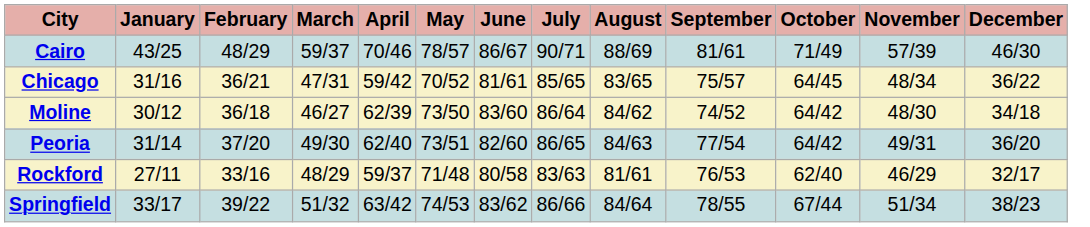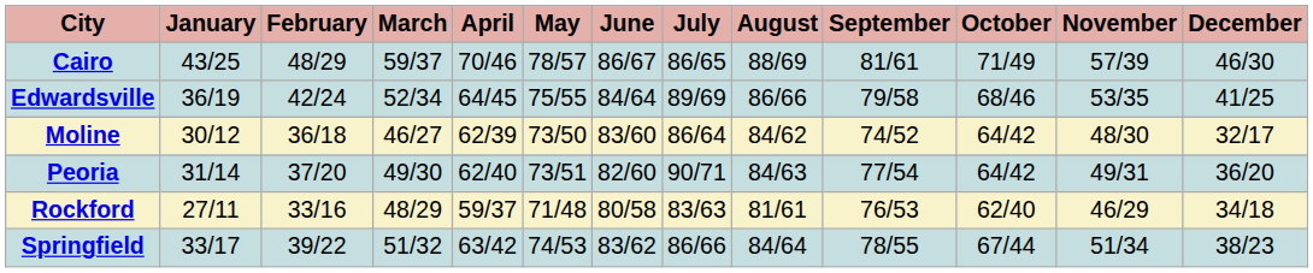 <table class="wikitable" style="text-align: center; margin: 1em auto;">
 <tr>
 <th style="background:#e5afaa; color:#000; height:17px;">City</th>
 <th style="background:#e5afaa; color:#000;">January</th>
 <th style="background:#e5afaa; color:#000;">February</th>
 <th style="background:#e5afaa; color:#000;">March</th>
 <th style="background:#e5afaa; color:#000;">April</th>
 <th style="background:#e5afaa; color:#000;">May</th>
 <th style="background:#e5afaa; color:#000;">June</th>
 <th style="background:#e5afaa; color:#000;">July</th>
 <th style="background:#e5afaa; color:#000;">August</th>
 <th style="background:#e5afaa; color:#000;">September</th>
 <th style="background:#e5afaa; color:#000;">October</th>
 <th style="background:#e5afaa; color:#000;">November</th>
 <th style="background:#e5afaa; color:#000;">December</th>
 </tr>
 <tr>
 <th style="background:#c5dfe1; color:#000; height:16px;"><a href='#'>Cairo</a></th>
 <td style="background:#c5dfe1; color:#000;">43/25</td>
 <td style="background:#c5dfe1; color:#000;">48/29</td>
 <td style="background:#c5dfe1; color:#000;">59/37</td>
 <td style="background:#c5dfe1; color:#000;">70/46</td>
 <td style="background:#c5dfe1; color:#000;">78/57</td>
 <td style="background:#c5dfe1; color:#000;">86/67</td>
-<td style="background:#c5dfe1; color:#000;">90/71</td>
+<td style="background:#c5dfe1; color:#000;">86/65</td>
 <td style="background:#c5dfe1; color:#000;">88/69</td>
 <td style="background:#c5dfe1; color:#000;">81/61</td>
 <td style="background:#c5dfe1; color:#000;">71/49</td>
 <td style="background:#c5dfe1; color:#000;">57/39</td>
 <td style="background:#c5dfe1; color:#000;">46/30</td>
 </tr>
 <tr>
-<th style="background:#f8f3ca; color:#000; height:16px;"><a href='#'>Chicago</a></th>
-<td style="background:#f8f3ca; color:#000;">31/16</td>
-<td style="background:#f8f3ca; color:#000;">36/21</td>
-<td style="background:#f8f3ca; color:#000;">47/31</td>
-<td style="background:#f8f3ca; color:#000;">59/42</td>
-<td style="background:#f8f3ca; color:#000;">70/52</td>
-<td style="background:#f8f3ca; color:#000;">81/61</td>
-<td style="background:#f8f3ca; color:#000;">85/65</td>
-<td style="background:#f8f3ca; color:#000;">83/65</td>
-<td style="background:#f8f3ca; color:#000;">75/57</td>
-<td style="background:#f8f3ca; color:#000;">64/45</td>
-<td style="background:#f8f3ca; color:#000;">48/34</td>
-<td style="background:#f8f3ca; color:#000;">36/22</td>
+<th style="background:#c5dfe1; color:#000; height:16px;"><a href='#'>Edwardsville</a></th>
+<td style="background:#c5dfe1; color:#000;">36/19</td>
+<td style="background:#c5dfe1; color:#000;">42/24</td>
+<td style="background:#c5dfe1; color:#000;">52/34</td>
+<td style="background:#c5dfe1; color:#000;">64/45</td>
+<td style="background:#c5dfe1; color:#000;">75/55</td>
+<td style="background:#c5dfe1; color:#000;">84/64</td>
+<td style="background:#c5dfe1; color:#000;">89/69</td>
+<td style="background:#c5dfe1; color:#000;">86/66</td>
+<td style="background:#c5dfe1; color:#000;">79/58</td>
+<td style="background:#c5dfe1; color:#000;">68/46</td>
+<td style="background:#c5dfe1; color:#000;">53/35</td>
+<td style="background:#c5dfe1; color:#000;">41/25</td>
 </tr>
 <tr>
 <th style="background:#f8f3ca; color:#000; height:16px;"><a href='#'>Moline</a></th>
 <td style="background:#f8f3ca; color:#000;">30/12</td>
 <td style="background:#f8f3ca; color:#000;">36/18</td>
 <td style="background:#f8f3ca; color:#000;">46/27</td>
 <td style="background:#f8f3ca; color:#000;">62/39</td>
 <td style="background:#f8f3ca; color:#000;">73/50</td>
 <td style="background:#f8f3ca; color:#000;">83/60</td>
 <td style="background:#f8f3ca; color:#000;">86/64</td>
 <td style="background:#f8f3ca; color:#000;">84/62</td>
 <td style="background:#f8f3ca; color:#000;">74/52</td>
 <td style="background:#f8f3ca; color:#000;">64/42</td>
 <td style="background:#f8f3ca; color:#000;">48/30</td>
-<td style="background:#f8f3ca; color:#000;">34/18</td>
+<td style="background:#f8f3ca; color:#000;">32/17</td>
 </tr>
 <tr>
 <th style="background:#c5dfe1; color:#000; height:16px;"><a href='#'>Peoria</a></th>
 <td style="background:#c5dfe1; color:#000;">31/14</td>
 <td style="background:#c5dfe1; color:#000;">37/20</td>
 <td style="background:#c5dfe1; color:#000;">49/30</td>
 <td style="background:#c5dfe1; color:#000;">62/40</td>
 <td style="background:#c5dfe1; color:#000;">73/51</td>
 <td style="background:#c5dfe1; color:#000;">82/60</td>
-<td style="background:#c5dfe1; color:#000;">86/65</td>
+<td style="background:#c5dfe1; color:#000;">90/71</td>
 <td style="background:#c5dfe1; color:#000;">84/63</td>
 <td style="background:#c5dfe1; color:#000;">77/54</td>
 <td style="background:#c5dfe1; color:#000;">64/42</td>
 <td style="background:#c5dfe1; color:#000;">49/31</td>
 <td style="background:#c5dfe1; color:#000;">36/20</td>
 </tr>
 <tr>
 <th style="background:#f8f3ca; color:#000; height:16px;"><a href='#'>Rockford</a></th>
 <td style="background:#f8f3ca; color:#000;">27/11</td>
 <td style="background:#f8f3ca; color:#000;">33/16</td>
 <td style="background:#f8f3ca; color:#000;">48/29</td>
 <td style="background:#f8f3ca; color:#000;">59/37</td>
 <td style="background:#f8f3ca; color:#000;">71/48</td>
 <td style="background:#f8f3ca; color:#000;">80/58</td>
 <td style="background:#f8f3ca; color:#000;">83/63</td>
 <td style="background:#f8f3ca; color:#000;">81/61</td>
 <td style="background:#f8f3ca; color:#000;">76/53</td>
 <td style="background:#f8f3ca; color:#000;">62/40</td>
 <td style="background:#f8f3ca; color:#000;">46/29</td>
-<td style="background:#f8f3ca; color:#000;">32/17</td>
+<td style="background:#f8f3ca; color:#000;">34/18</td>
 </tr>
 <tr>
 <th style="background:#c5dfe1; color:#000; height:16px;"><a href='#'>Springfield</a></th>
 <td style="background:#c5dfe1; color:#000;">33/17</td>
 <td style="background:#c5dfe1; color:#000;">39/22</td>
 <td style="background:#c5dfe1; color:#000;">51/32</td>
 <td style="background:#c5dfe1; color:#000;">63/42</td>
 <td style="background:#c5dfe1; color:#000;">74/53</td>
 <td style="background:#c5dfe1; color:#000;">83/62</td>
 <td style="background:#c5dfe1; color:#000;">86/66</td>
 <td style="background:#c5dfe1; color:#000;">84/64</td>
 <td style="background:#c5dfe1; color:#000;">78/55</td>
 <td style="background:#c5dfe1; color:#000;">67/44</td>
 <td style="background:#c5dfe1; color:#000;">51/34</td>
 <td style="background:#c5dfe1; color:#000;">38/23</td>
 </tr>
 </table>
